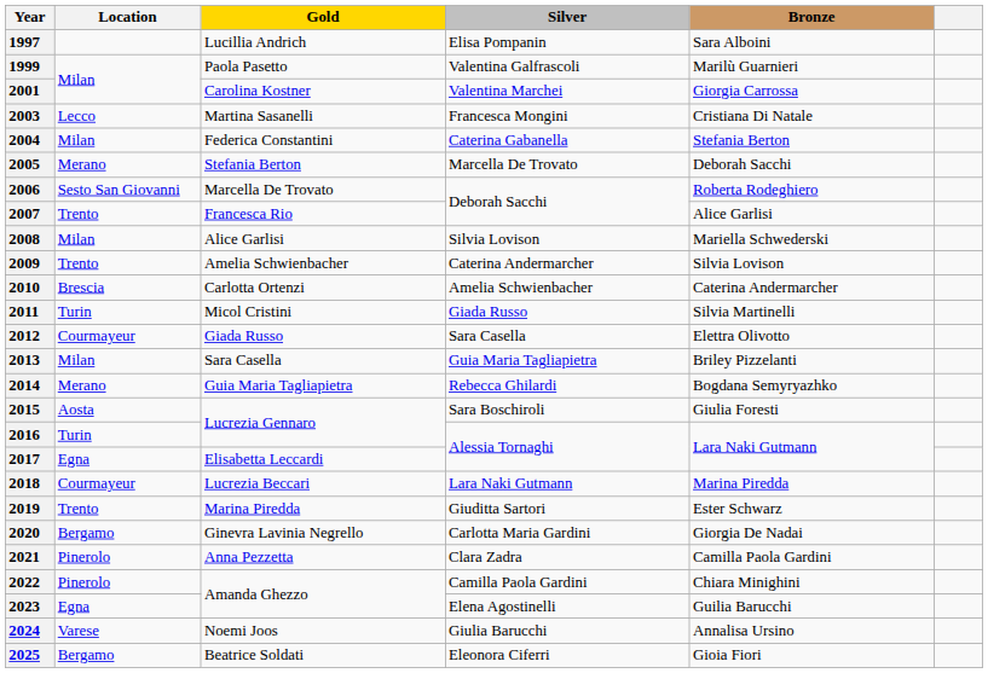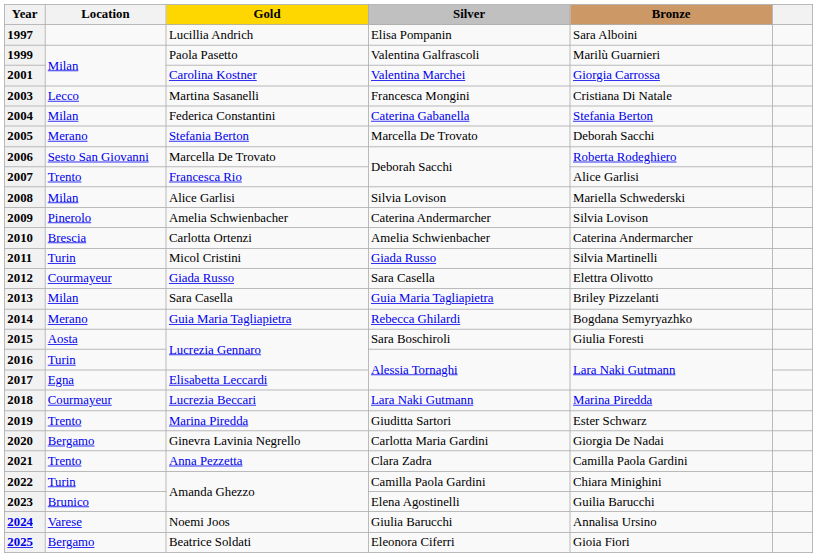 <table class="wikitable unsortable" style="text-align:left; width:80%">
 <tr>
 <th scope="col" style="text-align:center; width:5%">Year</th>
 <th scope="col" style="text-align:center; width:15%">Location</th>
 <th scope="col" style="text-align:center; width:25%; background:gold">Gold</th>
 <th scope="col" style="text-align:center; width:25%; background:silver">Silver</th>
 <th scope="col" style="text-align:center; width:25%; background:#c96">Bronze</th>
 <th scope="col" style="text-align:center; width:5%"></th>
 </tr>
 <tr>
 <th scope="row" style="text-align:left">1997</th>
 <td></td>
 <td>Lucillia Andrich</td>
 <td>Elisa Pompanin</td>
 <td>Sara Alboini</td>
 <td></td>
 </tr>
 <tr>
 <th scope="row" style="text-align:left">1999</th>
 <td rowspan="2"><a href='#'>Milan</a></td>
 <td>Paola Pasetto</td>
 <td>Valentina Galfrascoli</td>
 <td>Marilù Guarnieri</td>
 <td></td>
 </tr>
 <tr>
 <th scope="row" style="text-align:left">2001</th>
 <td><a href='#'>Carolina Kostner</a></td>
 <td><a href='#'>Valentina Marchei</a></td>
 <td><a href='#'>Giorgia Carrossa</a></td>
 <td></td>
 </tr>
 <tr>
 <th scope="row" style="text-align:left">2003</th>
 <td><a href='#'>Lecco</a></td>
 <td>Martina Sasanelli</td>
 <td>Francesca Mongini</td>
 <td>Cristiana Di Natale</td>
 <td></td>
 </tr>
 <tr>
 <th scope="row" style="text-align:left">2004</th>
 <td><a href='#'>Milan</a></td>
 <td>Federica Constantini</td>
 <td><a href='#'>Caterina Gabanella</a></td>
 <td><a href='#'>Stefania Berton</a></td>
 <td></td>
 </tr>
 <tr>
 <th scope="row" style="text-align:left">2005</th>
 <td><a href='#'>Merano</a></td>
 <td><a href='#'>Stefania Berton</a></td>
 <td>Marcella De Trovato</td>
 <td>Deborah Sacchi</td>
 <td></td>
 </tr>
 <tr>
 <th scope="row" style="text-align:left">2006</th>
 <td><a href='#'>Sesto San Giovanni</a></td>
 <td>Marcella De Trovato</td>
 <td rowspan="2">Deborah Sacchi</td>
 <td><a href='#'>Roberta Rodeghiero</a></td>
 <td></td>
 </tr>
 <tr>
 <th scope="row" style="text-align:left">2007</th>
 <td><a href='#'>Trento</a></td>
 <td><a href='#'>Francesca Rio</a></td>
 <td>Alice Garlisi</td>
 <td></td>
 </tr>
 <tr>
 <th scope="row" style="text-align:left">2008</th>
 <td><a href='#'>Milan</a></td>
 <td>Alice Garlisi</td>
 <td>Silvia Lovison</td>
 <td>Mariella Schwederski</td>
 <td></td>
 </tr>
 <tr>
 <th scope="row" style="text-align:left">2009</th>
-<td><a href='#'>Trento</a></td>
+<td><a href='#'>Pinerolo</a></td>
 <td>Amelia Schwienbacher</td>
 <td>Caterina Andermarcher</td>
 <td>Silvia Lovison</td>
 <td></td>
 </tr>
 <tr>
 <th scope="row" style="text-align:left">2010</th>
 <td><a href='#'>Brescia</a></td>
 <td>Carlotta Ortenzi</td>
 <td>Amelia Schwienbacher</td>
 <td>Caterina Andermarcher</td>
 <td></td>
 </tr>
 <tr>
 <th scope="row" style="text-align:left">2011</th>
 <td><a href='#'>Turin</a></td>
 <td>Micol Cristini</td>
 <td><a href='#'>Giada Russo</a></td>
 <td>Silvia Martinelli</td>
 <td></td>
 </tr>
 <tr>
 <th scope="row" style="text-align:left">2012</th>
 <td><a href='#'>Courmayeur</a></td>
 <td><a href='#'>Giada Russo</a></td>
 <td>Sara Casella</td>
 <td>Elettra Olivotto</td>
 <td></td>
 </tr>
 <tr>
 <th scope="row" style="text-align:left">2013</th>
 <td><a href='#'>Milan</a></td>
 <td>Sara Casella</td>
 <td><a href='#'>Guia Maria Tagliapietra</a></td>
 <td>Briley Pizzelanti</td>
 <td></td>
 </tr>
 <tr>
 <th scope="row" style="text-align:left">2014</th>
 <td><a href='#'>Merano</a></td>
 <td><a href='#'>Guia Maria Tagliapietra</a></td>
 <td><a href='#'>Rebecca Ghilardi</a></td>
 <td>Bogdana Semyryazhko</td>
 <td></td>
 </tr>
 <tr>
 <th scope="row" style="text-align:left">2015</th>
 <td><a href='#'>Aosta</a></td>
 <td rowspan="2"><a href='#'>Lucrezia Gennaro</a></td>
 <td>Sara Boschiroli</td>
 <td>Giulia Foresti</td>
 <td></td>
 </tr>
 <tr>
 <th scope="row" style="text-align:left">2016</th>
 <td><a href='#'>Turin</a></td>
 <td rowspan="2"><a href='#'>Alessia Tornaghi</a></td>
 <td rowspan="2"><a href='#'>Lara Naki Gutmann</a></td>
 <td></td>
 </tr>
 <tr>
 <th scope="row" style="text-align:left">2017</th>
 <td><a href='#'>Egna</a></td>
 <td><a href='#'>Elisabetta Leccardi</a></td>
 <td></td>
 </tr>
 <tr>
 <th scope="row" style="text-align:left">2018</th>
 <td><a href='#'>Courmayeur</a></td>
 <td><a href='#'>Lucrezia Beccari</a></td>
 <td><a href='#'>Lara Naki Gutmann</a></td>
 <td><a href='#'>Marina Piredda</a></td>
 <td></td>
 </tr>
 <tr>
 <th scope="row" style="text-align:left">2019</th>
 <td><a href='#'>Trento</a></td>
 <td><a href='#'>Marina Piredda</a></td>
 <td>Giuditta Sartori</td>
 <td>Ester Schwarz</td>
 <td></td>
 </tr>
 <tr>
 <th scope="row" style="text-align:left">2020</th>
 <td><a href='#'>Bergamo</a></td>
 <td>Ginevra Lavinia Negrello</td>
 <td>Carlotta Maria Gardini</td>
 <td>Giorgia De Nadai</td>
 <td></td>
 </tr>
 <tr>
 <th scope="row" style="text-align:left">2021</th>
-<td><a href='#'>Pinerolo</a></td>
+<td><a href='#'>Trento</a></td>
 <td><a href='#'>Anna Pezzetta</a></td>
 <td>Clara Zadra</td>
 <td>Camilla Paola Gardini</td>
 <td></td>
 </tr>
 <tr>
 <th scope="row" style="text-align:left">2022</th>
-<td><a href='#'>Pinerolo</a></td>
+<td><a href='#'>Turin</a></td>
 <td rowspan="2">Amanda Ghezzo</td>
 <td>Camilla Paola Gardini</td>
 <td>Chiara Minighini</td>
 <td></td>
 </tr>
 <tr>
 <th scope="row" style="text-align:left">2023</th>
-<td><a href='#'>Egna</a></td>
+<td><a href='#'>Brunico</a></td>
 <td>Elena Agostinelli</td>
 <td>Guilia Barucchi</td>
 <td></td>
 </tr>
 <tr>
 <th scope="row" style="text-align:left"><a href='#'>2024</a></th>
 <td><a href='#'>Varese</a></td>
 <td>Noemi Joos</td>
 <td>Giulia Barucchi</td>
 <td>Annalisa Ursino</td>
 <td></td>
 </tr>
 <tr>
 <th scope="row" style="text-align:left"><a href='#'>2025</a></th>
 <td><a href='#'>Bergamo</a></td>
 <td>Beatrice Soldati</td>
 <td>Eleonora Ciferri</td>
 <td>Gioia Fiori</td>
 <td></td>
 </tr>
 </table>
